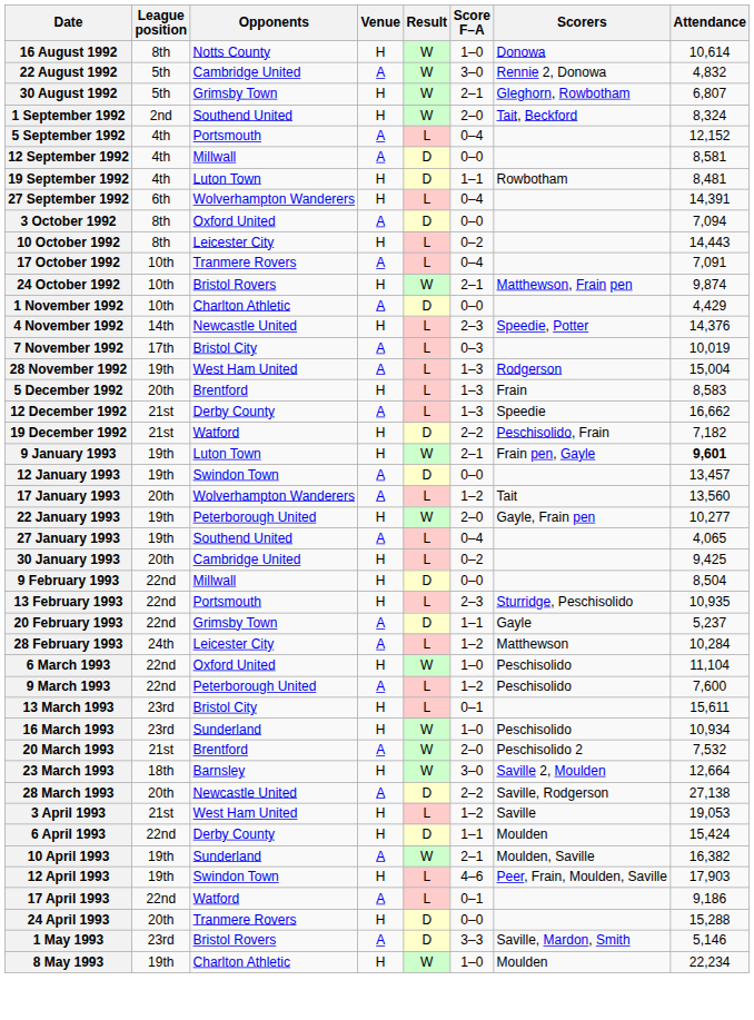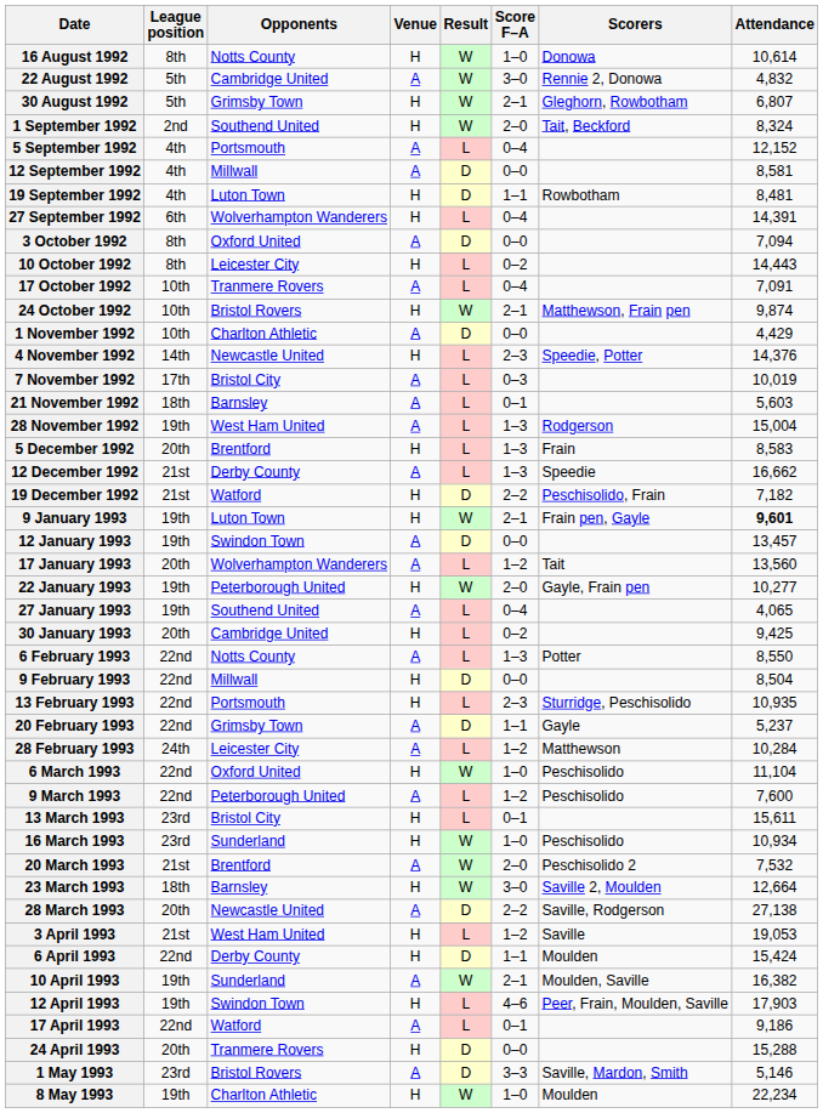 <table class="wikitable plainrowheaders" style="text-align:center">
 <tr>
 <th scope="col">Date</th>
 <th scope="col">League<br>position</th>
 <th scope="col">Opponents</th>
 <th scope="col">Venue</th>
 <th scope="col">Result</th>
 <th scope="col">Score<br>F–A</th>
 <th scope="col">Scorers</th>
 <th scope="col">Attendance</th>
 </tr>
 <tr>
 <th scope="row">16 August 1992</th>
 <td>8th</td>
 <td align="left"><a href='#'>Notts County</a></td>
 <td>H</td>
 <td style="background:#cfc">W</td>
 <td>1–0</td>
 <td align="left"><a href='#'>Donowa</a></td>
 <td>10,614</td>
 </tr>
 <tr>
 <th scope="row">22 August 1992</th>
 <td>5th</td>
 <td align="left"><a href='#'>Cambridge United</a></td>
 <td><a href='#'>A</a></td>
 <td style="background:#cfc">W</td>
 <td>3–0</td>
 <td align="left"><a href='#'>Rennie</a> 2, Donowa</td>
 <td>4,832</td>
 </tr>
 <tr>
 <th scope="row">30 August 1992</th>
 <td>5th</td>
 <td align="left"><a href='#'>Grimsby Town</a></td>
 <td>H</td>
 <td style="background:#cfc">W</td>
 <td>2–1</td>
 <td align="left"><a href='#'>Gleghorn</a>, <a href='#'>Rowbotham</a></td>
 <td>6,807</td>
 </tr>
 <tr>
 <th scope="row">1 September 1992</th>
 <td>2nd</td>
 <td align="left"><a href='#'>Southend United</a></td>
 <td>H</td>
 <td style="background:#cfc">W</td>
 <td>2–0</td>
 <td align="left"><a href='#'>Tait</a>, <a href='#'>Beckford</a></td>
 <td>8,324</td>
 </tr>
 <tr>
 <th scope="row">5 September 1992</th>
 <td>4th</td>
 <td align="left"><a href='#'>Portsmouth</a></td>
 <td><a href='#'>A</a></td>
 <td style="background:#fcc">L</td>
 <td>0–4</td>
 <td align="left"></td>
 <td>12,152</td>
 </tr>
 <tr>
 <th scope="row">12 September 1992</th>
 <td>4th</td>
 <td align="left"><a href='#'>Millwall</a></td>
 <td><a href='#'>A</a></td>
 <td style="background:#ffc">D</td>
 <td>0–0</td>
 <td align="left"></td>
 <td>8,581</td>
 </tr>
 <tr>
 <th scope="row">19 September 1992</th>
 <td>4th</td>
 <td align="left"><a href='#'>Luton Town</a></td>
 <td>H</td>
 <td style="background:#ffc">D</td>
 <td>1–1</td>
 <td align="left">Rowbotham</td>
 <td>8,481</td>
 </tr>
 <tr>
 <th scope="row">27 September 1992</th>
 <td>6th</td>
 <td align="left"><a href='#'>Wolverhampton Wanderers</a></td>
 <td>H</td>
 <td style="background:#fcc">L</td>
 <td>0–4</td>
 <td align="left"></td>
 <td>14,391</td>
 </tr>
 <tr>
 <th scope="row">3 October 1992</th>
 <td>8th</td>
 <td align="left"><a href='#'>Oxford United</a></td>
 <td><a href='#'>A</a></td>
 <td style="background:#ffc">D</td>
 <td>0–0</td>
 <td align="left"></td>
 <td>7,094</td>
 </tr>
 <tr>
 <th scope="row">10 October 1992</th>
 <td>8th</td>
 <td align="left"><a href='#'>Leicester City</a></td>
 <td>H</td>
 <td style="background:#fcc">L</td>
 <td>0–2</td>
 <td align="left"></td>
 <td>14,443</td>
 </tr>
 <tr>
 <th scope="row">17 October 1992</th>
 <td>10th</td>
 <td align="left"><a href='#'>Tranmere Rovers</a></td>
 <td><a href='#'>A</a></td>
 <td style="background:#fcc">L</td>
 <td>0–4</td>
 <td align="left"></td>
 <td>7,091</td>
 </tr>
 <tr>
 <th scope="row">24 October 1992</th>
 <td>10th</td>
 <td align="left"><a href='#'>Bristol Rovers</a></td>
 <td>H</td>
 <td style="background:#cfc">W</td>
 <td>2–1</td>
 <td align="left"><a href='#'>Matthewson</a>, <a href='#'>Frain</a> <a href='#'>pen</a></td>
 <td>9,874</td>
 </tr>
 <tr>
 <th scope="row">1 November 1992</th>
 <td>10th</td>
 <td align="left"><a href='#'>Charlton Athletic</a></td>
 <td><a href='#'>A</a></td>
 <td style="background:#ffc">D</td>
 <td>0–0</td>
 <td align="left"></td>
 <td>4,429</td>
 </tr>
 <tr>
 <th scope="row">4 November 1992</th>
 <td>14th</td>
 <td align="left"><a href='#'>Newcastle United</a></td>
 <td>H</td>
 <td style="background:#fcc">L</td>
 <td>2–3</td>
 <td align="left"><a href='#'>Speedie</a>, <a href='#'>Potter</a></td>
 <td>14,376</td>
 </tr>
 <tr>
 <th scope="row">7 November 1992</th>
 <td>17th</td>
 <td align="left"><a href='#'>Bristol City</a></td>
 <td><a href='#'>A</a></td>
 <td style="background:#fcc">L</td>
 <td>0–3</td>
 <td align="left"></td>
 <td>10,019</td>
 </tr>
 <tr>
+<th scope="row">21 November 1992</th>
+<td>18th</td>
+<td align="left"><a href='#'>Barnsley</a></td>
+<td><a href='#'>A</a></td>
+<td style="background:#fcc">L</td>
+<td>0–1</td>
+<td align="left"></td>
+<td>5,603</td>
+</tr>
+<tr>
 <th scope="row">28 November 1992</th>
 <td>19th</td>
 <td align="left"><a href='#'>West Ham United</a></td>
 <td><a href='#'>A</a></td>
 <td style="background:#fcc">L</td>
 <td>1–3</td>
 <td align="left"><a href='#'>Rodgerson</a></td>
 <td>15,004</td>
 </tr>
 <tr>
 <th scope="row">5 December 1992</th>
 <td>20th</td>
 <td align="left"><a href='#'>Brentford</a></td>
 <td>H</td>
 <td style="background:#fcc">L</td>
 <td>1–3</td>
 <td align="left">Frain</td>
 <td>8,583</td>
 </tr>
 <tr>
 <th scope="row">12 December 1992</th>
 <td>21st</td>
 <td align="left"><a href='#'>Derby County</a></td>
 <td><a href='#'>A</a></td>
 <td style="background:#fcc">L</td>
 <td>1–3</td>
 <td align="left">Speedie</td>
 <td>16,662</td>
 </tr>
 <tr>
 <th scope="row">19 December 1992</th>
 <td>21st</td>
 <td align="left"><a href='#'>Watford</a></td>
 <td>H</td>
 <td style="background:#ffc">D</td>
 <td>2–2</td>
 <td align="left"><a href='#'>Peschisolido</a>, Frain</td>
 <td>7,182</td>
 </tr>
 <tr>
 <th scope="row">9 January 1993</th>
 <td>19th</td>
 <td align="left"><a href='#'>Luton Town</a></td>
 <td>H</td>
 <td style="background:#cfc">W</td>
 <td>2–1</td>
 <td align="left">Frain <a href='#'>pen</a>, <a href='#'>Gayle</a></td>
 <td><strong>9,601</strong></td>
 </tr>
 <tr>
 <th scope="row">12 January 1993</th>
 <td>19th</td>
 <td align="left"><a href='#'>Swindon Town</a></td>
 <td><a href='#'>A</a></td>
 <td style="background:#ffc">D</td>
 <td>0–0</td>
 <td align="left"></td>
 <td>13,457</td>
 </tr>
 <tr>
 <th scope="row">17 January 1993</th>
 <td>20th</td>
 <td align="left"><a href='#'>Wolverhampton Wanderers</a></td>
 <td><a href='#'>A</a></td>
 <td style="background:#fcc">L</td>
 <td>1–2</td>
 <td align="left">Tait</td>
 <td>13,560</td>
 </tr>
 <tr>
 <th scope="row">22 January 1993</th>
 <td>19th</td>
 <td align="left"><a href='#'>Peterborough United</a></td>
 <td>H</td>
 <td style="background:#cfc">W</td>
 <td>2–0</td>
 <td align="left">Gayle, Frain <a href='#'>pen</a></td>
 <td>10,277</td>
 </tr>
 <tr>
 <th scope="row">27 January 1993</th>
 <td>19th</td>
 <td align="left"><a href='#'>Southend United</a></td>
 <td><a href='#'>A</a></td>
 <td style="background:#fcc">L</td>
 <td>0–4</td>
 <td align="left"></td>
 <td>4,065</td>
 </tr>
 <tr>
 <th scope="row">30 January 1993</th>
 <td>20th</td>
 <td align="left"><a href='#'>Cambridge United</a></td>
 <td>H</td>
 <td style="background:#fcc">L</td>
 <td>0–2</td>
 <td align="left"></td>
 <td>9,425</td>
+</tr>
+<tr>
+<th scope="row">6 February 1993</th>
+<td>22nd</td>
+<td align="left"><a href='#'>Notts County</a></td>
+<td><a href='#'>A</a></td>
+<td style="background:#fcc">L</td>
+<td>1–3</td>
+<td align="left">Potter</td>
+<td>8,550</td>
 </tr>
 <tr>
 <th scope="row">9 February 1993</th>
 <td>22nd</td>
 <td align="left"><a href='#'>Millwall</a></td>
 <td>H</td>
 <td style="background:#ffc">D</td>
 <td>0–0</td>
 <td align="left"></td>
 <td>8,504</td>
 </tr>
 <tr>
 <th scope="row">13 February 1993</th>
 <td>22nd</td>
 <td align="left"><a href='#'>Portsmouth</a></td>
 <td>H</td>
 <td style="background:#fcc">L</td>
 <td>2–3</td>
 <td align="left"><a href='#'>Sturridge</a>, Peschisolido</td>
 <td>10,935</td>
 </tr>
 <tr>
 <th scope="row">20 February 1993</th>
 <td>22nd</td>
 <td align="left"><a href='#'>Grimsby Town</a></td>
 <td><a href='#'>A</a></td>
 <td style="background:#ffc">D</td>
 <td>1–1</td>
 <td align="left">Gayle</td>
 <td>5,237</td>
 </tr>
 <tr>
 <th scope="row">28 February 1993</th>
 <td>24th</td>
 <td align="left"><a href='#'>Leicester City</a></td>
 <td><a href='#'>A</a></td>
 <td style="background:#fcc">L</td>
 <td>1–2</td>
 <td align="left">Matthewson</td>
 <td>10,284</td>
 </tr>
 <tr>
 <th scope="row">6 March 1993</th>
 <td>22nd</td>
 <td align="left"><a href='#'>Oxford United</a></td>
 <td>H</td>
 <td style="background:#cfc">W</td>
 <td>1–0</td>
 <td align="left">Peschisolido</td>
 <td>11,104</td>
 </tr>
 <tr>
 <th scope="row">9 March 1993</th>
 <td>22nd</td>
 <td align="left"><a href='#'>Peterborough United</a></td>
 <td><a href='#'>A</a></td>
 <td style="background:#fcc">L</td>
 <td>1–2</td>
 <td align="left">Peschisolido</td>
 <td>7,600</td>
 </tr>
 <tr>
 <th scope="row">13 March 1993</th>
 <td>23rd</td>
 <td align="left"><a href='#'>Bristol City</a></td>
 <td>H</td>
 <td style="background:#fcc">L</td>
 <td>0–1</td>
 <td align="left"></td>
 <td>15,611</td>
 </tr>
 <tr>
 <th scope="row">16 March 1993</th>
 <td>23rd</td>
 <td align="left"><a href='#'>Sunderland</a></td>
 <td>H</td>
 <td style="background:#cfc">W</td>
 <td>1–0</td>
 <td align="left">Peschisolido</td>
 <td>10,934</td>
 </tr>
 <tr>
 <th scope="row">20 March 1993</th>
 <td>21st</td>
 <td align="left"><a href='#'>Brentford</a></td>
 <td><a href='#'>A</a></td>
 <td style="background:#cfc">W</td>
 <td>2–0</td>
 <td align="left">Peschisolido 2</td>
 <td>7,532</td>
 </tr>
 <tr>
 <th scope="row">23 March 1993</th>
 <td>18th</td>
 <td align="left"><a href='#'>Barnsley</a></td>
 <td>H</td>
 <td style="background:#cfc">W</td>
 <td>3–0</td>
 <td align="left"><a href='#'>Saville</a> 2, <a href='#'>Moulden</a></td>
 <td>12,664</td>
 </tr>
 <tr>
 <th scope="row">28 March 1993</th>
 <td>20th</td>
 <td align="left"><a href='#'>Newcastle United</a></td>
 <td><a href='#'>A</a></td>
 <td style="background:#ffc">D</td>
 <td>2–2</td>
 <td align="left">Saville, Rodgerson</td>
 <td>27,138</td>
 </tr>
 <tr>
 <th scope="row">3 April 1993</th>
 <td>21st</td>
 <td align="left"><a href='#'>West Ham United</a></td>
 <td>H</td>
 <td style="background:#fcc">L</td>
 <td>1–2</td>
 <td align="left">Saville</td>
 <td>19,053</td>
 </tr>
 <tr>
 <th scope="row">6 April 1993</th>
 <td>22nd</td>
 <td align="left"><a href='#'>Derby County</a></td>
 <td>H</td>
 <td style="background:#ffc">D</td>
 <td>1–1</td>
 <td align="left">Moulden</td>
 <td>15,424</td>
 </tr>
 <tr>
 <th scope="row">10 April 1993</th>
 <td>19th</td>
 <td align="left"><a href='#'>Sunderland</a></td>
 <td><a href='#'>A</a></td>
 <td style="background:#cfc">W</td>
 <td>2–1</td>
 <td align="left">Moulden, Saville</td>
 <td>16,382</td>
 </tr>
 <tr>
 <th scope="row">12 April 1993</th>
 <td>19th</td>
 <td align="left"><a href='#'>Swindon Town</a></td>
 <td>H</td>
 <td style="background:#fcc">L</td>
 <td>4–6</td>
 <td align="left"><a href='#'>Peer</a>, Frain, Moulden, Saville</td>
 <td>17,903</td>
 </tr>
 <tr>
 <th scope="row">17 April 1993</th>
 <td>22nd</td>
 <td align="left"><a href='#'>Watford</a></td>
 <td><a href='#'>A</a></td>
 <td style="background:#fcc">L</td>
 <td>0–1</td>
 <td align="left"></td>
 <td>9,186</td>
 </tr>
 <tr>
 <th scope="row">24 April 1993</th>
 <td>20th</td>
 <td align="left"><a href='#'>Tranmere Rovers</a></td>
 <td>H</td>
 <td style="background:#ffc">D</td>
 <td>0–0</td>
 <td align="left"></td>
 <td>15,288</td>
 </tr>
 <tr>
 <th scope="row">1 May 1993</th>
 <td>23rd</td>
 <td align="left"><a href='#'>Bristol Rovers</a></td>
 <td><a href='#'>A</a></td>
 <td style="background:#ffc">D</td>
 <td>3–3</td>
 <td align="left">Saville, <a href='#'>Mardon</a>, <a href='#'>Smith</a></td>
 <td>5,146</td>
 </tr>
 <tr>
 <th scope="row">8 May 1993</th>
 <td>19th</td>
 <td align="left"><a href='#'>Charlton Athletic</a></td>
 <td>H</td>
 <td style="background:#cfc">W</td>
 <td>1–0</td>
 <td align="left">Moulden</td>
 <td>22,234</td>
 </tr>
 </table>
